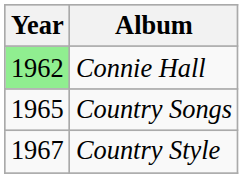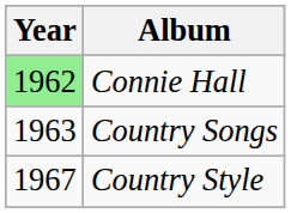 <table class="wikitable">
 <tr>
 <th>Year</th>
 <th>Album</th>
 </tr>
 <tr>
 <td style="background: lightgreen;">1962</td>
 <td><em>Connie Hall</em></td>
 </tr>
 <tr>
-<td>1965</td>
+<td>1963</td>
 <td><em>Country Songs</em></td>
 </tr>
 <tr>
 <td>1967</td>
 <td><em>Country Style</em></td>
 </tr>
 </table>
